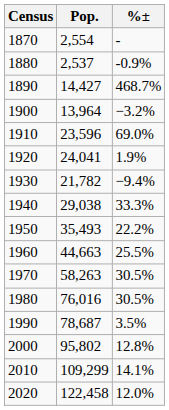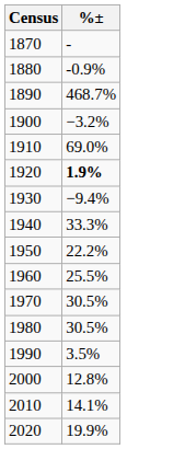 <table class="wikitable sortable">
 <tr>
 <th>Census</th>
-<th>Pop.</th>
 <th>%±</th>
 </tr>
 <tr>
 <td>1870</td>
-<td>2,554</td>
 <td>-</td>
 </tr>
 <tr>
 <td>1880</td>
-<td>2,537</td>
 <td>-0.9%</td>
 </tr>
 <tr>
 <td>1890</td>
-<td>14,427</td>
 <td>468.7%</td>
 </tr>
 <tr>
 <td>1900</td>
-<td>13,964</td>
 <td>−3.2%</td>
 </tr>
 <tr>
 <td>1910</td>
-<td>23,596</td>
 <td>69.0%</td>
 </tr>
 <tr>
 <td>1920</td>
-<td>24,041</td>
-<td>1.9%</td>
+<td><strong>1.9%</strong></td>
 </tr>
 <tr>
 <td>1930</td>
-<td>21,782</td>
 <td>−9.4%</td>
 </tr>
 <tr>
 <td>1940</td>
-<td>29,038</td>
 <td>33.3%</td>
 </tr>
 <tr>
 <td>1950</td>
-<td>35,493</td>
 <td>22.2%</td>
 </tr>
 <tr>
 <td>1960</td>
-<td>44,663</td>
 <td>25.5%</td>
 </tr>
 <tr>
 <td>1970</td>
-<td>58,263</td>
 <td>30.5%</td>
 </tr>
 <tr>
 <td>1980</td>
-<td>76,016</td>
 <td>30.5%</td>
 </tr>
 <tr>
 <td>1990</td>
-<td>78,687</td>
 <td>3.5%</td>
 </tr>
 <tr>
 <td>2000</td>
-<td>95,802</td>
 <td>12.8%</td>
 </tr>
 <tr>
 <td>2010</td>
-<td>109,299</td>
 <td>14.1%</td>
 </tr>
 <tr>
 <td>2020</td>
-<td>122,458</td>
-<td>12.0%</td>
+<td>19.9%</td>
 </tr>
 </table>
